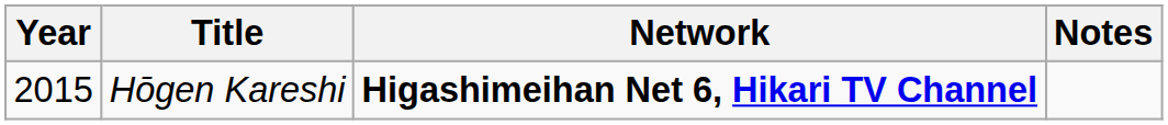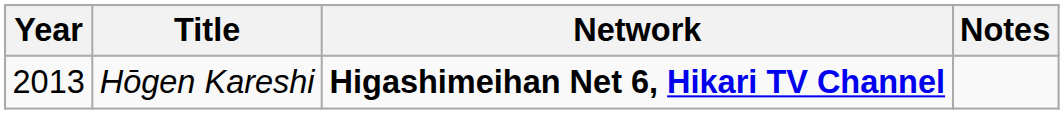 <table class="wikitable">
 <tr>
 <th>Year</th>
 <th>Title</th>
 <th>Network</th>
 <th>Notes</th>
 </tr>
 <tr>
-<td>2015</td>
+<td>2013</td>
 <td><em>Hōgen Kareshi</em></td>
 <td><strong>Higashimeihan Net 6, <a href='#'>Hikari TV Channel</a></strong></td>
 <td></td>
 </tr>
 </table>
